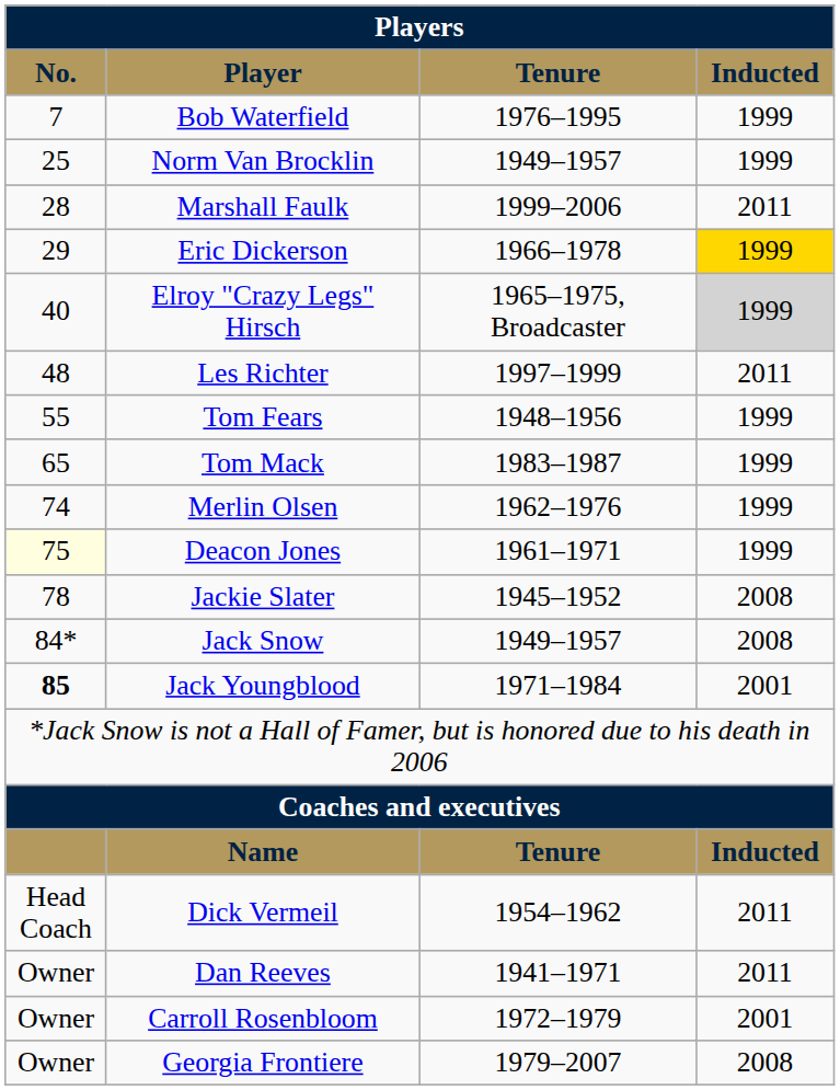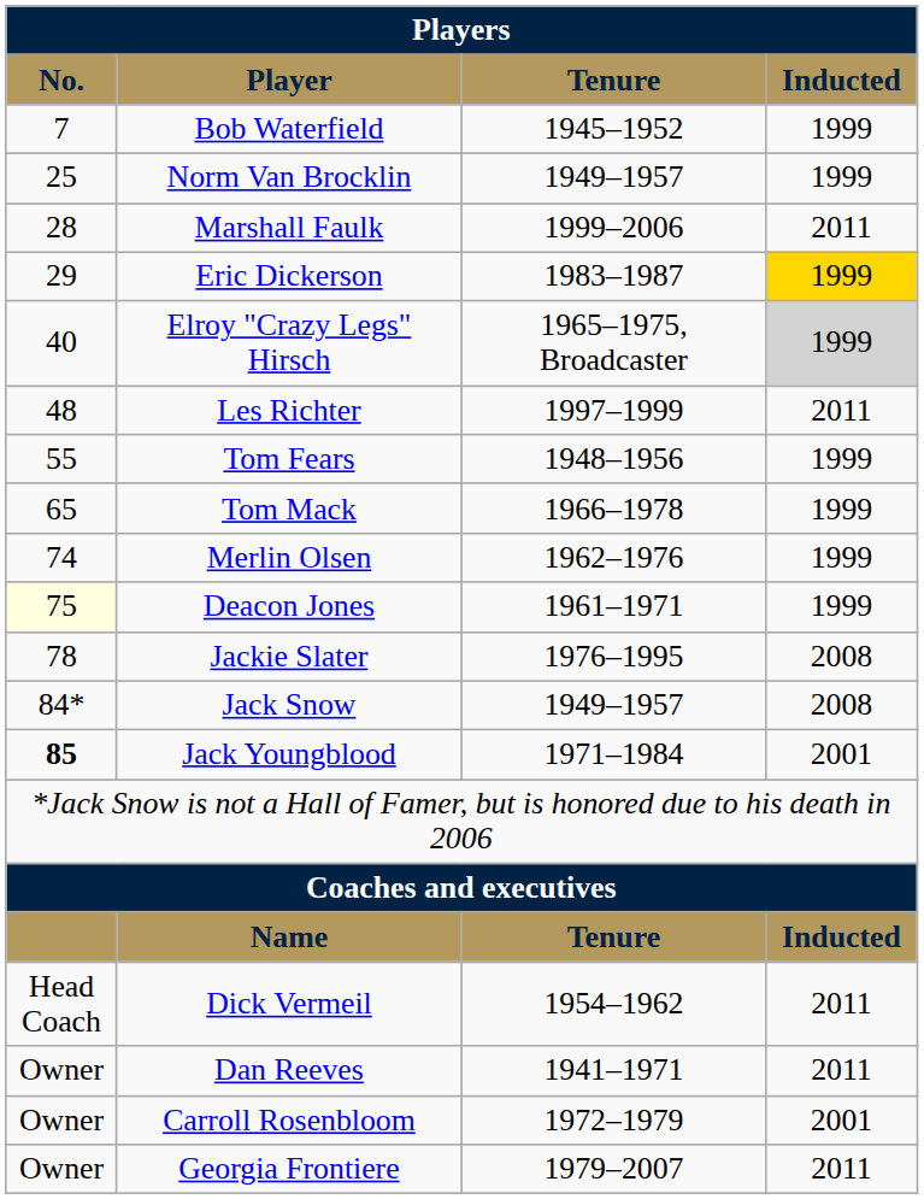 <table class="wikitable" style="text-align:center;">
 <tr>
 <th colspan="5" style="background:#002244; color:white;">Players</th>
 </tr>
 <tr>
 <th style="width:40px; background:#B3995D; color:#002244;">No.</th>
 <th style="width:170px; background:#B3995D; color:#002244;">Player</th>
 <th style="width:150px; background:#B3995D; color:#002244;">Tenure</th>
 <th style="width:70px; background:#B3995D; color:#002244;">Inducted</th>
 </tr>
 <tr>
 <td>7</td>
 <td><a href='#'>Bob Waterfield</a></td>
-<td>1976–1995</td>
+<td>1945–1952</td>
 <td>1999</td>
 </tr>
 <tr>
 <td>25</td>
 <td><a href='#'>Norm Van Brocklin</a></td>
 <td>1949–1957</td>
 <td>1999</td>
 </tr>
 <tr>
 <td>28</td>
 <td><a href='#'>Marshall Faulk</a></td>
 <td>1999–2006</td>
 <td>2011</td>
 </tr>
 <tr>
 <td>29</td>
 <td><a href='#'>Eric Dickerson</a></td>
-<td>1966–1978</td>
+<td>1983–1987</td>
 <td style="background: gold;">1999</td>
 </tr>
 <tr>
 <td>40</td>
 <td><a href='#'>Elroy "Crazy Legs" Hirsch</a></td>
 <td>1965–1975, Broadcaster</td>
 <td style="background: lightgrey;">1999</td>
 </tr>
 <tr>
 <td>48</td>
 <td><a href='#'>Les Richter</a></td>
 <td>1997–1999</td>
 <td>2011</td>
 </tr>
 <tr>
 <td>55</td>
 <td><a href='#'>Tom Fears</a></td>
 <td>1948–1956</td>
 <td>1999</td>
 </tr>
 <tr>
 <td>65</td>
 <td><a href='#'>Tom Mack</a></td>
-<td>1983–1987</td>
+<td>1966–1978</td>
 <td>1999</td>
 </tr>
 <tr>
 <td>74</td>
 <td><a href='#'>Merlin Olsen</a></td>
 <td>1962–1976</td>
 <td>1999</td>
 </tr>
 <tr>
 <td style="background: lightyellow;">75</td>
 <td><a href='#'>Deacon Jones</a></td>
 <td>1961–1971</td>
 <td>1999</td>
 </tr>
 <tr>
 <td>78</td>
 <td><a href='#'>Jackie Slater</a></td>
-<td>1945–1952</td>
+<td>1976–1995</td>
 <td>2008</td>
 </tr>
 <tr>
 <td>84*</td>
 <td><a href='#'>Jack Snow</a></td>
 <td>1949–1957</td>
 <td>2008</td>
 </tr>
 <tr>
 <td><strong>85</strong></td>
 <td><a href='#'>Jack Youngblood</a></td>
 <td>1971–1984</td>
 <td>2001</td>
 </tr>
 <tr>
 <td colspan="5"><em>*Jack Snow is not a Hall of Famer, but is honored due to his death in 2006</em></td>
 </tr>
 <tr>
 <th colspan="5" style="background:#002244; color:white;">Coaches and executives</th>
 </tr>
 <tr>
 <th style="width:50px; background:#B3995D; color:#002244;"></th>
 <th style="width:40px; background:#B3995D; color:#002244;">Name</th>
 <th style="width:150px; background:#B3995D; color:#002244;">Tenure</th>
 <th style="width:70px; background:#B3995D; color:#002244;">Inducted</th>
 </tr>
 <tr>
 <td>Head Coach</td>
 <td><a href='#'>Dick Vermeil</a></td>
 <td>1954–1962</td>
 <td>2011</td>
 </tr>
 <tr>
 <td>Owner</td>
 <td><a href='#'>Dan Reeves</a></td>
 <td>1941–1971</td>
 <td>2011</td>
 </tr>
 <tr>
 <td>Owner</td>
 <td><a href='#'>Carroll Rosenbloom</a></td>
 <td>1972–1979</td>
 <td>2001</td>
 </tr>
 <tr>
 <td>Owner</td>
 <td><a href='#'>Georgia Frontiere</a></td>
 <td>1979–2007</td>
-<td>2008</td>
+<td>2011</td>
 </tr>
 </table>
